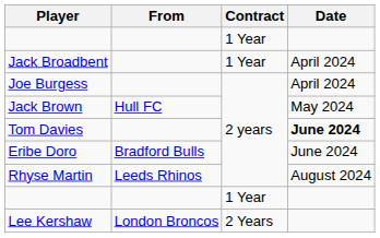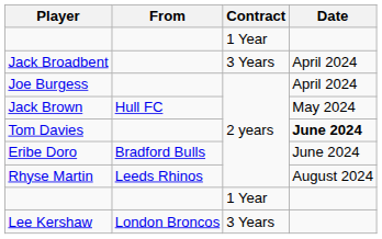 <table class="wikitable">
 <tr>
 <th>Player</th>
 <th>From</th>
 <th>Contract</th>
 <th>Date</th>
 </tr>
 <tr>
 <td></td>
 <td></td>
 <td>1 Year</td>
 <td></td>
 </tr>
 <tr>
 <td> <a href='#'>Jack Broadbent</a></td>
 <td></td>
-<td>1 Year</td>
+<td>3 Years</td>
 <td>April 2024</td>
 </tr>
 <tr>
 <td> <a href='#'>Joe Burgess</a></td>
 <td></td>
 <td rowspan=5>2 years</td>
 <td>April 2024</td>
 </tr>
 <tr>
 <td> <a href='#'>Jack Brown</a></td>
 <td> <a href='#'>Hull FC</a></td>
 <td>May 2024</td>
 </tr>
 <tr>
 <td> <a href='#'>Tom Davies</a></td>
 <td></td>
 <td><strong>June 2024</strong></td>
 </tr>
 <tr>
 <td> <a href='#'>Eribe Doro</a></td>
 <td> <a href='#'>Bradford Bulls</a></td>
 <td>June 2024</td>
 </tr>
 <tr>
 <td> <a href='#'>Rhyse Martin</a></td>
 <td> <a href='#'>Leeds Rhinos</a></td>
 <td>August 2024</td>
 </tr>
 <tr>
 <td></td>
 <td></td>
 <td>1 Year</td>
 <td></td>
 </tr>
 <tr>
 <td> <a href='#'>Lee Kershaw</a></td>
 <td> <a href='#'>London Broncos</a></td>
-<td>2 Years</td>
+<td>3 Years</td>
 <td></td>
 </tr>
 </table>
